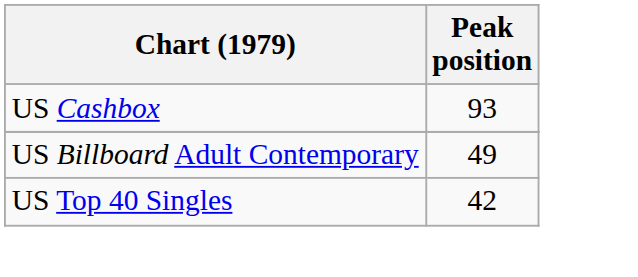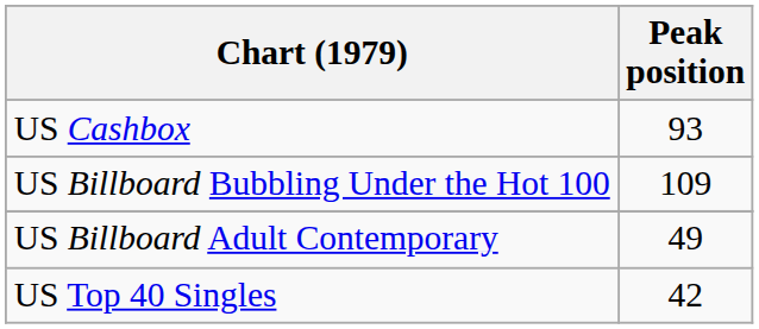 <table class="wikitable sortable">
 <tr>
 <th>Chart (1979)</th>
 <th>Peak<br>position</th>
 </tr>
 <tr>
 <td>US <em><a href='#'>Cashbox</a></em></td>
 <td style="text-align:center;">93</td>
+</tr>
+<tr>
+<td>US <em>Billboard</em> <a href='#'>Bubbling Under the Hot 100</a></td>
+<td style="text-align:center;">109</td>
 </tr>
 <tr>
 </tr>
 <tr>
 <td>US <em>Billboard</em> <a href='#'>Adult Contemporary</a></td>
 <td style="text-align:center;">49</td>
 </tr>
 <tr>
 <td>US <a href='#'>Top 40 Singles</a></td>
 <td style="text-align:center;">42</td>
 </tr>
 </table>
